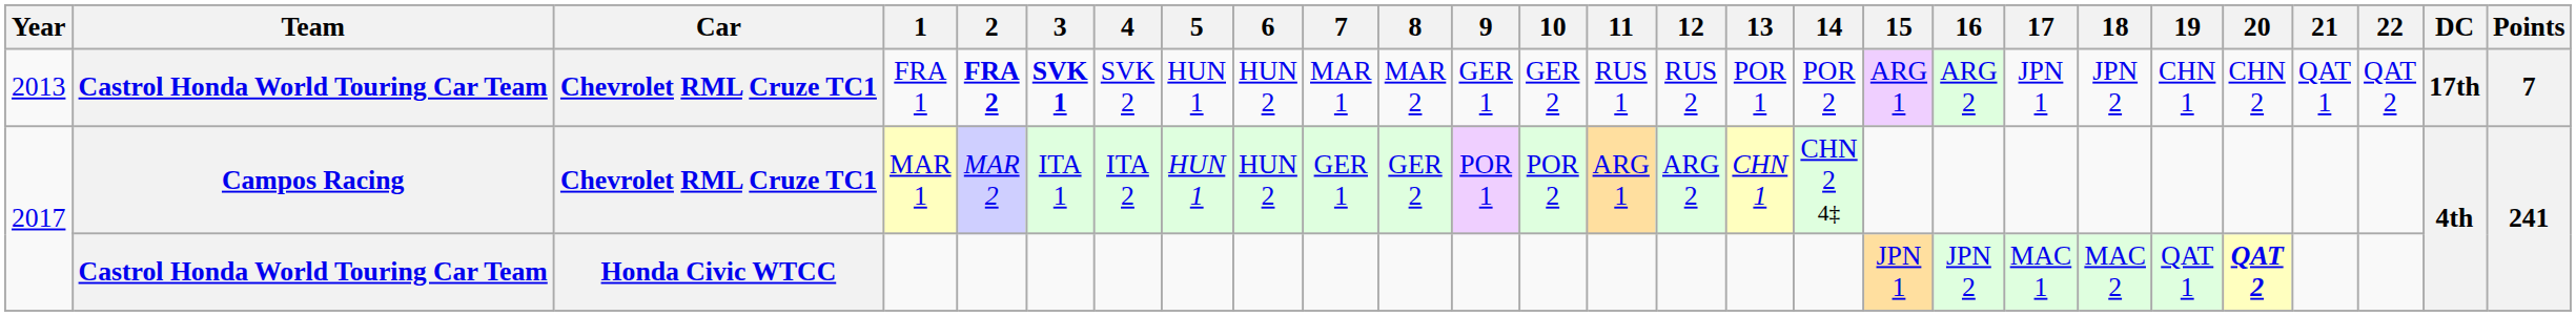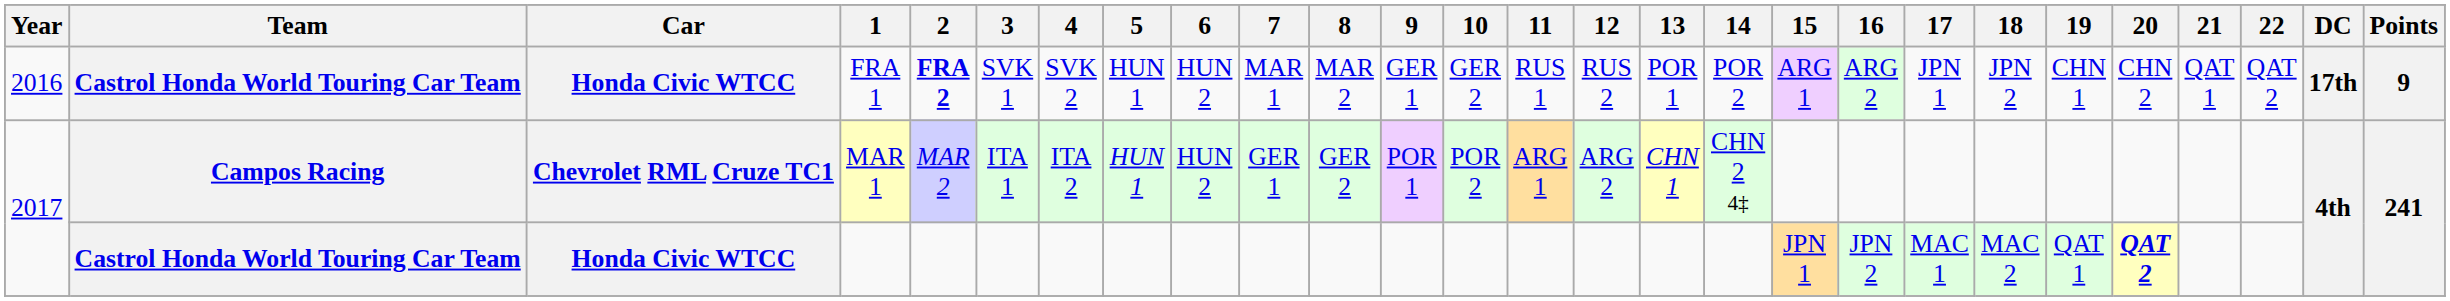 <table class="wikitable" style="text-align:center; font-size:85%">
 <tr>
 <th>Year</th>
 <th>Team</th>
 <th>Car</th>
 <th>1</th>
 <th>2</th>
 <th>3</th>
 <th>4</th>
 <th>5</th>
 <th>6</th>
 <th>7</th>
 <th>8</th>
 <th>9</th>
 <th>10</th>
 <th>11</th>
 <th>12</th>
 <th>13</th>
 <th>14</th>
 <th>15</th>
 <th>16</th>
 <th>17</th>
 <th>18</th>
 <th>19</th>
 <th>20</th>
 <th>21</th>
 <th>22</th>
 <th>DC</th>
 <th>Points</th>
 </tr>
 <tr>
-<td><a href='#'>2013</a></td>
+<td><a href='#'>2016</a></td>
 <th nowrap><a href='#'>Castrol Honda World Touring Car Team</a></th>
-<th nowrap><a href='#'>Chevrolet</a> <a href='#'>RML</a> <a href='#'>Cruze TC1</a></th>
+<th nowrap><a href='#'>Honda Civic WTCC</a></th>
 <td><a href='#'>FRA<br>1</a></td>
 <td><strong><a href='#'>FRA<br>2</a></strong></td>
-<td><strong><a href='#'>SVK<br>1</a></strong></td>
+<td><a href='#'>SVK<br>1</a></td>
 <td><a href='#'>SVK<br>2</a></td>
 <td><a href='#'>HUN<br>1</a></td>
 <td><a href='#'>HUN<br>2</a></td>
 <td><a href='#'>MAR<br>1</a></td>
 <td><a href='#'>MAR<br>2</a></td>
 <td><a href='#'>GER<br>1</a></td>
 <td><a href='#'>GER<br>2</a></td>
 <td><a href='#'>RUS<br>1</a></td>
 <td><a href='#'>RUS<br>2</a></td>
 <td><a href='#'>POR<br>1</a></td>
 <td><a href='#'>POR<br>2</a></td>
 <td style="background:#EFCFFF;"><a href='#'>ARG<br>1</a><br></td>
 <td style="background:#DFFFDF;"><a href='#'>ARG<br>2</a><br></td>
 <td><a href='#'>JPN<br>1</a></td>
 <td><a href='#'>JPN<br>2</a></td>
 <td><a href='#'>CHN<br>1</a></td>
 <td><a href='#'>CHN<br>2</a></td>
 <td><a href='#'>QAT<br>1</a></td>
 <td><a href='#'>QAT<br>2</a></td>
 <th>17th</th>
-<th>7</th>
+<th>9</th>
 </tr>
 <tr>
 <td rowspan=2><a href='#'>2017</a></td>
 <th nowrap><a href='#'>Campos Racing</a></th>
 <th nowrap><a href='#'>Chevrolet</a> <a href='#'>RML</a> <a href='#'>Cruze TC1</a></th>
 <td style="background:#FFFFBF;"><a href='#'>MAR<br>1</a><br></td>
 <td style="background:#CFCFFF;"><em><a href='#'>MAR<br>2</a></em><br></td>
 <td style="background:#DFFFDF;"><a href='#'>ITA<br>1</a><br></td>
 <td style="background:#DFFFDF;"><a href='#'>ITA<br>2</a><br></td>
 <td style="background:#DFFFDF;"><em><a href='#'>HUN<br>1</a></em><br></td>
 <td style="background:#DFFFDF;"><a href='#'>HUN<br>2</a><br></td>
 <td style="background:#DFFFDF;"><a href='#'>GER<br>1</a><br></td>
 <td style="background:#DFFFDF;"><a href='#'>GER<br>2</a><br></td>
 <td style="background:#EFCFFF;"><a href='#'>POR<br>1</a><br></td>
 <td style="background:#DFFFDF;"><a href='#'>POR<br>2</a><br></td>
 <td style="background:#FFDF9F;"><a href='#'>ARG<br>1</a><br></td>
 <td style="background:#DFFFDF;"><a href='#'>ARG<br>2</a><br></td>
 <td style="background:#FFFFBF;"><em><a href='#'>CHN<br>1</a></em><br></td>
 <td style="background:#DFFFDF;"><a href='#'>CHN<br>2</a><br><small>4‡</small></td>
 <td></td>
 <td></td>
 <td></td>
 <td></td>
 <td></td>
 <td></td>
 <td></td>
 <td></td>
 <th rowspan=2>4th</th>
 <th rowspan=2>241</th>
 </tr>
 <tr>
 <th nowrap><a href='#'>Castrol Honda World Touring Car Team</a></th>
 <th nowrap><a href='#'>Honda Civic WTCC</a></th>
 <td></td>
 <td></td>
 <td></td>
 <td></td>
 <td></td>
 <td></td>
 <td></td>
 <td></td>
 <td></td>
 <td></td>
 <td></td>
 <td></td>
 <td></td>
 <td></td>
 <td style="background:#FFDF9F;"><a href='#'>JPN<br>1</a><br></td>
 <td style="background:#DFFFDF;"><a href='#'>JPN<br>2</a><br></td>
 <td style="background:#DFFFDF;"><a href='#'>MAC<br>1</a><br></td>
 <td style="background:#DFFFDF;"><a href='#'>MAC<br>2</a><br></td>
 <td style="background:#DFFFDF;"><a href='#'>QAT<br>1</a><br></td>
 <td style="background:#FFFFBF;"><strong><em><a href='#'>QAT<br>2</a></em></strong><br></td>
 <td></td>
 <td></td>
 </tr>
 </table>
